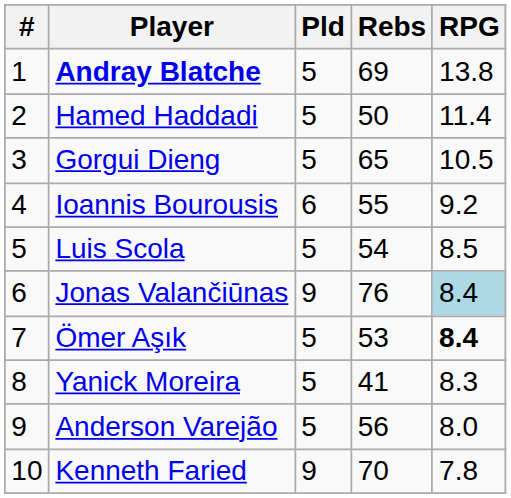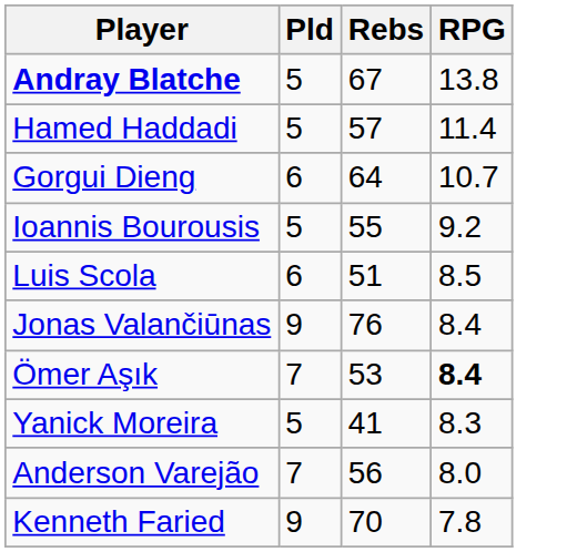 <table class=wikitable>
 <tr>
-<th>#</th>
 <th>Player</th>
 <th>Pld</th>
 <th>Rebs</th>
 <th>RPG</th>
 </tr>
 <tr>
-<td>1</td>
 <td> <strong><a href='#'>Andray Blatche</a></strong></td>
 <td>5</td>
-<td>69</td>
+<td>67</td>
 <td>13.8</td>
 </tr>
 <tr>
-<td>2</td>
 <td> <a href='#'>Hamed Haddadi</a></td>
 <td>5</td>
-<td>50</td>
+<td>57</td>
 <td>11.4</td>
 </tr>
 <tr>
-<td>3</td>
 <td> <a href='#'>Gorgui Dieng</a></td>
-<td>5</td>
-<td>65</td>
-<td>10.5</td>
+<td>6</td>
+<td>64</td>
+<td>10.7</td>
 </tr>
 <tr>
-<td>4</td>
 <td> <a href='#'>Ioannis Bourousis</a></td>
-<td>6</td>
+<td>5</td>
 <td>55</td>
 <td>9.2</td>
 </tr>
 <tr>
-<td>5</td>
 <td> <a href='#'>Luis Scola</a></td>
-<td>5</td>
-<td>54</td>
+<td>6</td>
+<td>51</td>
 <td>8.5</td>
 </tr>
 <tr>
-<td>6</td>
 <td> <a href='#'>Jonas Valančiūnas</a></td>
 <td>9</td>
 <td>76</td>
-<td style="background: lightblue;">8.4</td>
+<td>8.4</td>
 </tr>
 <tr>
+<td> <a href='#'>Ömer Aşık</a></td>
 <td>7</td>
-<td> <a href='#'>Ömer Aşık</a></td>
-<td>5</td>
 <td>53</td>
 <td><strong>8.4</strong></td>
 </tr>
 <tr>
-<td>8</td>
 <td> <a href='#'>Yanick Moreira</a></td>
 <td>5</td>
 <td>41</td>
 <td>8.3</td>
 </tr>
 <tr>
-<td>9</td>
 <td> <a href='#'>Anderson Varejão</a></td>
-<td>5</td>
+<td>7</td>
 <td>56</td>
 <td>8.0</td>
 </tr>
 <tr>
-<td>10</td>
 <td> <a href='#'>Kenneth Faried</a></td>
 <td>9</td>
 <td>70</td>
 <td>7.8</td>
 </tr>
 </table>
